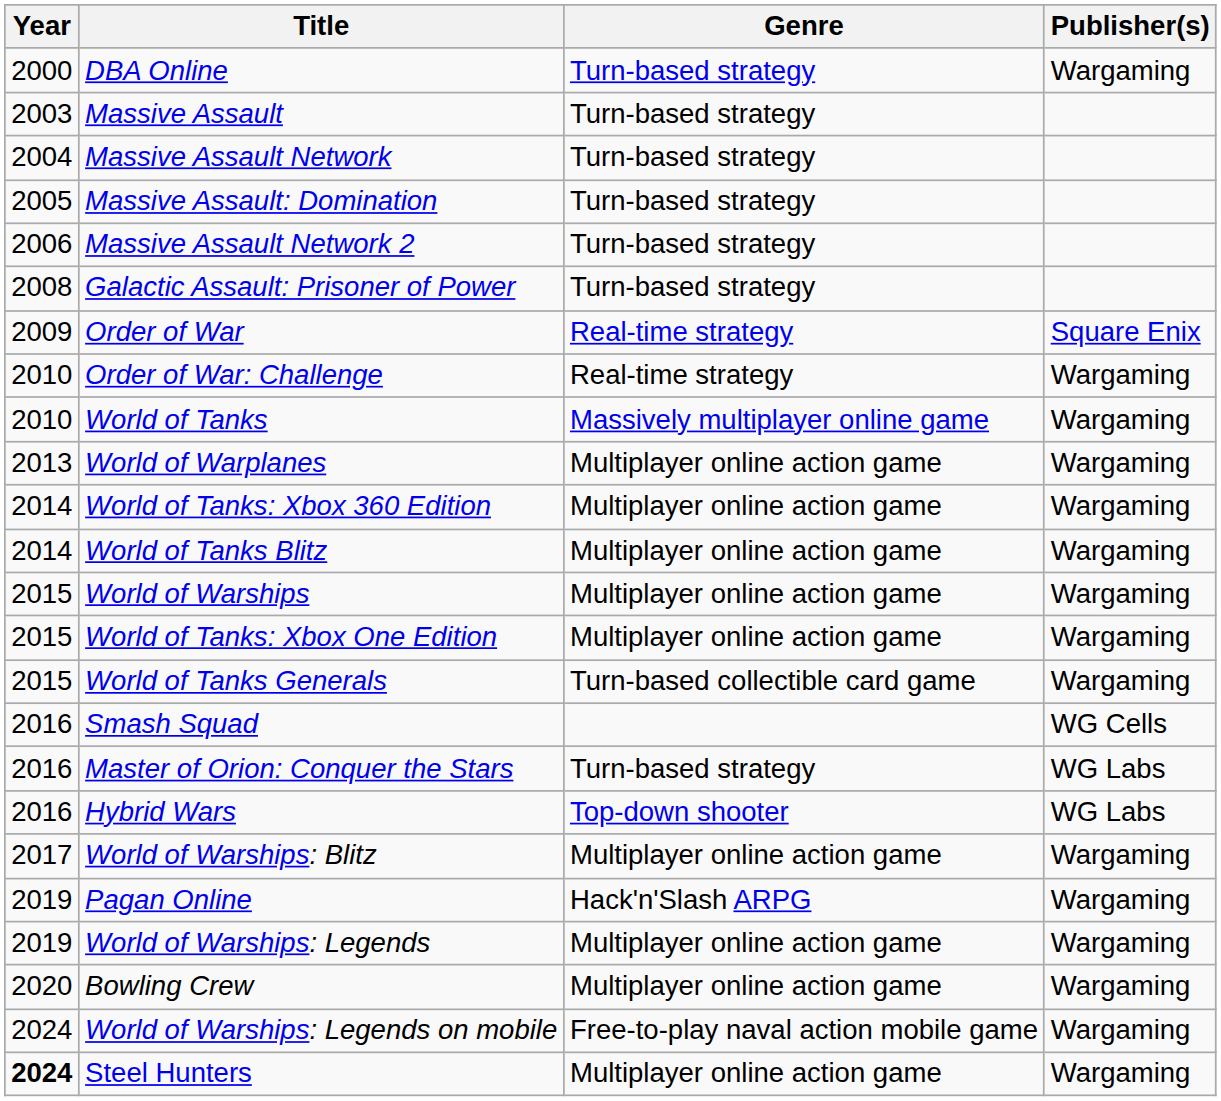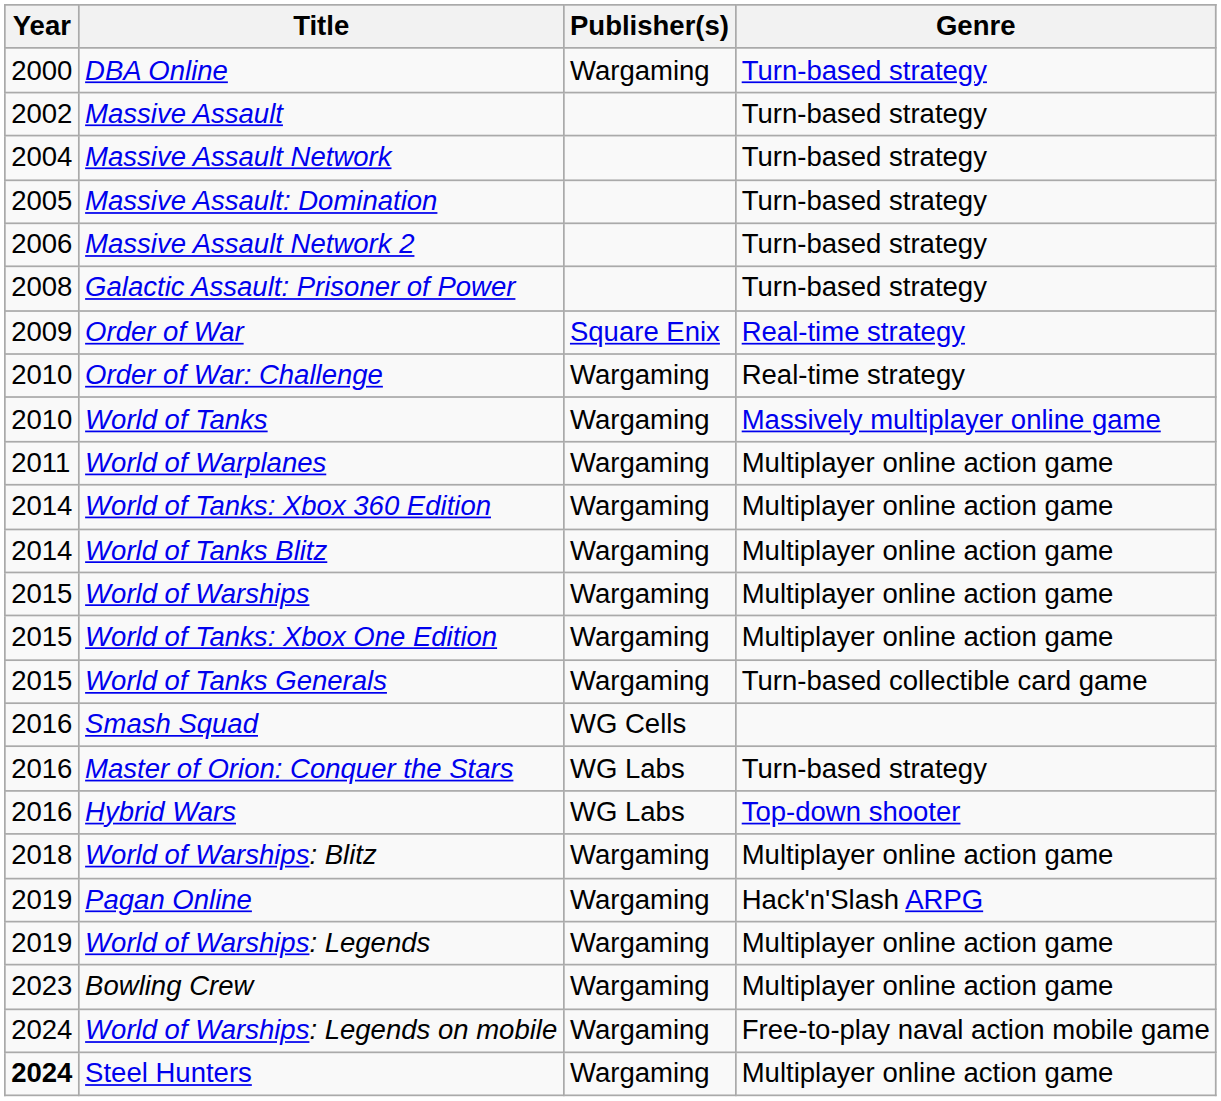 <table class="wikitable sortable">
 <tr>
 <th>Year</th>
 <th>Title</th>
+<th>Publisher(s)</th>
 <th>Genre</th>
-<th>Publisher(s)</th>
 </tr>
 <tr>
 <td>2000</td>
 <td><em><a href='#'>DBA Online</a></em></td>
+<td>Wargaming</td>
 <td><a href='#'>Turn-based strategy</a></td>
-<td>Wargaming</td>
 </tr>
 <tr>
-<td>2003</td>
+<td>2002</td>
 <td><em><a href='#'>Massive Assault</a></em></td>
+<td></td>
 <td>Turn-based strategy</td>
-<td></td>
 </tr>
 <tr>
 <td>2004</td>
 <td><em><a href='#'>Massive Assault Network</a></em></td>
+<td></td>
 <td>Turn-based strategy</td>
-<td></td>
 </tr>
 <tr>
 <td>2005</td>
 <td><em><a href='#'>Massive Assault: Domination</a></em></td>
+<td></td>
 <td>Turn-based strategy</td>
-<td></td>
 </tr>
 <tr>
 <td>2006</td>
 <td><em><a href='#'>Massive Assault Network 2</a></em></td>
+<td></td>
 <td>Turn-based strategy</td>
-<td></td>
 </tr>
 <tr>
 <td>2008</td>
 <td><em><a href='#'>Galactic Assault: Prisoner of Power</a></em></td>
+<td></td>
 <td>Turn-based strategy</td>
-<td></td>
 </tr>
 <tr>
 <td>2009</td>
 <td><em><a href='#'>Order of War</a></em></td>
+<td><a href='#'>Square Enix</a></td>
 <td><a href='#'>Real-time strategy</a></td>
-<td><a href='#'>Square Enix</a></td>
 </tr>
 <tr>
 <td>2010</td>
 <td><em><a href='#'>Order of War: Challenge</a></em></td>
+<td>Wargaming</td>
 <td>Real-time strategy</td>
-<td>Wargaming</td>
 </tr>
 <tr>
 <td>2010</td>
 <td><em><a href='#'>World of Tanks</a></em></td>
+<td>Wargaming</td>
 <td><a href='#'>Massively multiplayer online game</a></td>
-<td>Wargaming</td>
 </tr>
 <tr>
-<td>2013</td>
+<td>2011</td>
 <td><em><a href='#'>World of Warplanes</a></em></td>
+<td>Wargaming</td>
 <td>Multiplayer online action game</td>
-<td>Wargaming</td>
 </tr>
 <tr>
 <td>2014</td>
 <td><em><a href='#'>World of Tanks: Xbox 360 Edition</a></em></td>
+<td>Wargaming</td>
 <td>Multiplayer online action game</td>
-<td>Wargaming</td>
 </tr>
 <tr>
 <td>2014</td>
 <td><em><a href='#'>World of Tanks Blitz</a></em></td>
+<td>Wargaming</td>
 <td>Multiplayer online action game</td>
-<td>Wargaming</td>
 </tr>
 <tr>
 <td>2015</td>
 <td><em><a href='#'>World of Warships</a></em></td>
+<td>Wargaming</td>
 <td>Multiplayer online action game</td>
-<td>Wargaming</td>
 </tr>
 <tr>
 <td>2015</td>
 <td><em><a href='#'>World of Tanks: Xbox One Edition</a></em></td>
+<td>Wargaming</td>
 <td>Multiplayer online action game</td>
-<td>Wargaming</td>
 </tr>
 <tr>
 <td>2015</td>
 <td><em><a href='#'>World of Tanks Generals</a></em></td>
+<td>Wargaming</td>
 <td>Turn-based collectible card game</td>
-<td>Wargaming</td>
 </tr>
 <tr>
 <td>2016</td>
 <td><em><a href='#'>Smash Squad</a></em></td>
+<td>WG Cells</td>
 <td></td>
-<td>WG Cells</td>
 </tr>
 <tr>
 <td>2016</td>
 <td><em><a href='#'>Master of Orion: Conquer the Stars</a></em></td>
+<td>WG Labs</td>
 <td>Turn-based strategy</td>
-<td>WG Labs</td>
 </tr>
 <tr>
 <td>2016</td>
 <td><em><a href='#'>Hybrid Wars</a></em></td>
+<td>WG Labs</td>
 <td><a href='#'>Top-down shooter</a></td>
-<td>WG Labs</td>
 </tr>
 <tr>
-<td>2017</td>
+<td>2018</td>
 <td><em><a href='#'>World of Warships</a>: Blitz</em></td>
+<td>Wargaming</td>
 <td>Multiplayer online action game</td>
-<td>Wargaming</td>
 </tr>
 <tr>
 <td>2019</td>
 <td><em><a href='#'>Pagan Online</a></em></td>
+<td>Wargaming</td>
 <td>Hack'n'Slash <a href='#'>ARPG</a></td>
-<td>Wargaming</td>
 </tr>
 <tr>
 <td>2019</td>
 <td><em><a href='#'>World of Warships</a>: Legends</em></td>
+<td>Wargaming</td>
 <td>Multiplayer online action game</td>
-<td>Wargaming</td>
 </tr>
 <tr>
-<td>2020</td>
+<td>2023</td>
 <td><em>Bowling Crew</em></td>
+<td>Wargaming</td>
 <td>Multiplayer online action game</td>
-<td>Wargaming</td>
 </tr>
 <tr>
 <td>2024</td>
 <td><a href='#'><em>World of Warships</em></a><em>: Legends on mobile</em></td>
+<td>Wargaming</td>
 <td>Free-to-play naval action mobile game</td>
-<td>Wargaming</td>
 </tr>
 <tr>
 <td><strong>2024</strong></td>
 <td><a href='#'>Steel Hunters</a></td>
+<td>Wargaming</td>
 <td>Multiplayer online action game</td>
-<td>Wargaming</td>
 </tr>
 </table>
